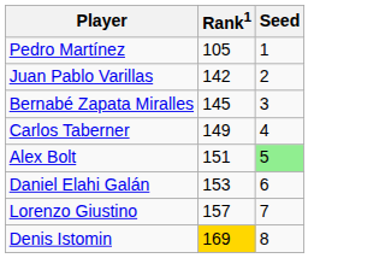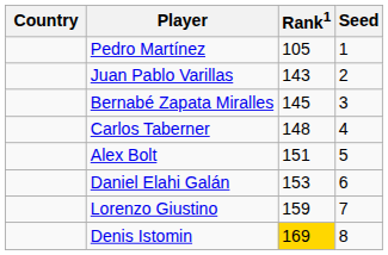 <table class="sortable wikitable">
 <tr>
+<th width="70">Country</th>
 <th width="175">Player</th>
 <th>Rank<sup>1</sup></th>
 <th>Seed</th>
 </tr>
 <tr>
+<td></td>
 <td><a href='#'>Pedro Martínez</a></td>
 <td>105</td>
 <td>1</td>
 </tr>
 <tr>
+<td></td>
 <td><a href='#'>Juan Pablo Varillas</a></td>
-<td>142</td>
+<td>143</td>
 <td>2</td>
 </tr>
 <tr>
+<td></td>
 <td><a href='#'>Bernabé Zapata Miralles</a></td>
 <td>145</td>
 <td>3</td>
 </tr>
 <tr>
+<td></td>
 <td><a href='#'>Carlos Taberner</a></td>
-<td>149</td>
+<td>148</td>
 <td>4</td>
 </tr>
 <tr>
+<td></td>
 <td><a href='#'>Alex Bolt</a></td>
 <td>151</td>
-<td style="background: lightgreen;">5</td>
+<td>5</td>
 </tr>
 <tr>
+<td></td>
 <td><a href='#'>Daniel Elahi Galán</a></td>
 <td>153</td>
 <td>6</td>
 </tr>
 <tr>
+<td></td>
 <td><a href='#'>Lorenzo Giustino</a></td>
-<td>157</td>
+<td>159</td>
 <td>7</td>
 </tr>
 <tr>
+<td></td>
 <td><a href='#'>Denis Istomin</a></td>
 <td style="background: gold;">169</td>
 <td>8</td>
 </tr>
 </table>
